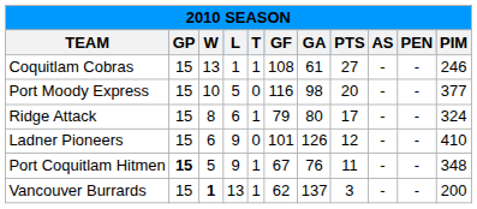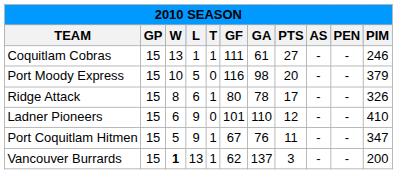 <table class="wikitable">
 <tr bgcolor="#0099FF">
 <td colspan="12" align="center"><strong>2010 SEASON</strong></td>
 </tr>
 <tr bgcolor="0099FF">
 <th>TEAM</th>
 <th>GP</th>
 <th>W</th>
 <th>L</th>
 <th>T</th>
 <th>GF</th>
 <th>GA</th>
 <th>PTS</th>
 <th>AS</th>
 <th>PEN</th>
 <th>PIM</th>
 </tr>
 <tr align="center" bgcolor="#ffffff">
 <td align="left">Coquitlam Cobras</td>
 <td>15</td>
 <td>13</td>
 <td>1</td>
 <td>1</td>
-<td>108</td>
+<td>111</td>
 <td>61</td>
 <td>27</td>
 <td>-</td>
 <td>-</td>
 <td>246</td>
 </tr>
 <tr align="center" bgcolor="#ffffff">
 <td align="left">Port Moody Express</td>
 <td>15</td>
 <td>10</td>
 <td>5</td>
 <td>0</td>
 <td>116</td>
 <td>98</td>
 <td>20</td>
 <td>-</td>
 <td>-</td>
-<td>377</td>
+<td>379</td>
 </tr>
 <tr align="center" bgcolor="#ffffff">
 <td align="left">Ridge Attack</td>
 <td>15</td>
 <td>8</td>
 <td>6</td>
 <td>1</td>
-<td>79</td>
 <td>80</td>
+<td>78</td>
 <td>17</td>
 <td>-</td>
 <td>-</td>
-<td>324</td>
+<td>326</td>
 </tr>
 <tr align="center" bgcolor="#ffffff">
 <td align="left">Ladner Pioneers</td>
 <td>15</td>
 <td>6</td>
 <td>9</td>
 <td>0</td>
 <td>101</td>
-<td>126</td>
+<td>110</td>
 <td>12</td>
 <td>-</td>
 <td>-</td>
 <td>410</td>
 </tr>
 <tr align="center" bgcolor="#ffffff">
 <td align="left">Port Coquitlam Hitmen</td>
-<td><strong>15</strong></td>
+<td>15</td>
 <td>5</td>
 <td>9</td>
 <td>1</td>
 <td>67</td>
 <td>76</td>
 <td>11</td>
 <td>-</td>
 <td>-</td>
-<td>348</td>
+<td>347</td>
 </tr>
 <tr align="center" bgcolor="#ffffff">
 <td align="left">Vancouver Burrards</td>
 <td>15</td>
 <td><strong>1</strong></td>
 <td>13</td>
 <td>1</td>
 <td>62</td>
 <td>137</td>
 <td>3</td>
 <td>-</td>
 <td>-</td>
 <td>200</td>
 </tr>
 </table>
